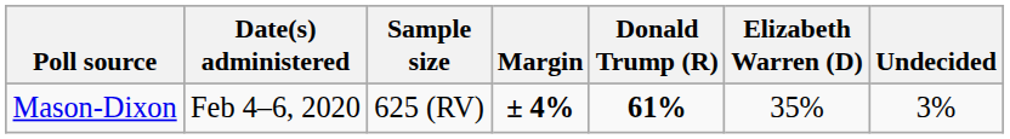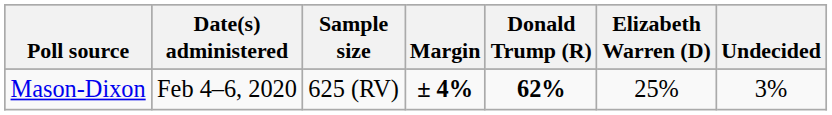 <table class="wikitable" style="font-size:90%;text-align:center;">
 <tr style="vertical-align:bottom; font-size:90%;">
 <th>Poll source</th>
 <th>Date(s)<br>administered</th>
 <th>Sample<br>size</th>
 <th>Margin<br></th>
 <th>Donald<br>Trump (R)</th>
 <th>Elizabeth<br>Warren (D)</th>
 <th>Undecided</th>
 </tr>
 <tr>
 <td style="text-align:left;"><a href='#'>Mason-Dixon</a></td>
 <td>Feb 4–6, 2020</td>
 <td>625 (RV)</td>
 <td><strong>± 4%</strong></td>
-<td><strong>61%</strong></td>
-<td>35%</td>
+<td><strong>62%</strong></td>
+<td>25%</td>
 <td>3%</td>
 </tr>
 </table>
